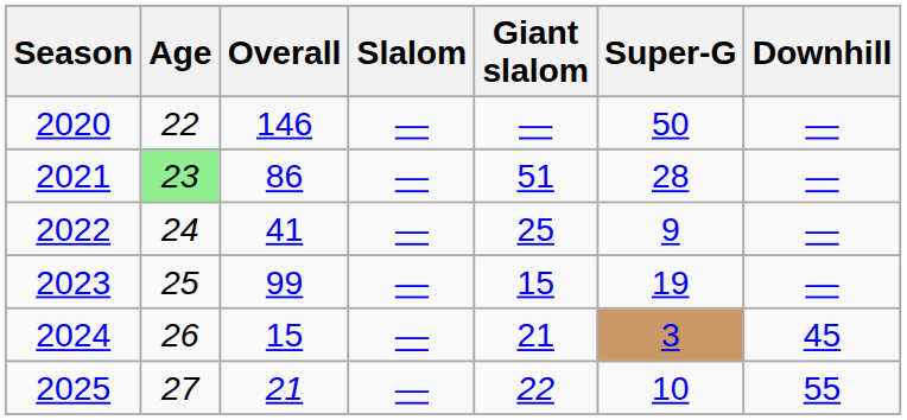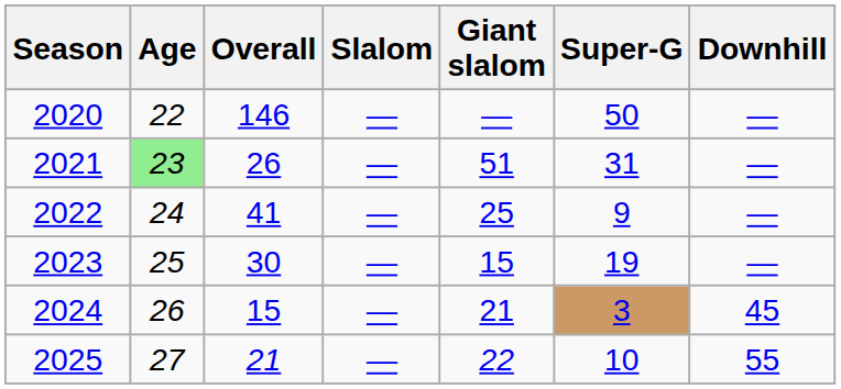 <table class="wikitable" style="text-align:center; font-size:95%;">
 <tr>
 <th>Season</th>
 <th>Age</th>
 <th>Overall</th>
 <th>Slalom</th>
 <th>Giant<br>slalom</th>
 <th>Super-G</th>
 <th>Downhill</th>
 </tr>
 <tr>
 <td><a href='#'>2020</a></td>
 <td><em>22</em></td>
 <td><a href='#'>146</a></td>
 <td><a href='#'>—</a></td>
 <td><a href='#'>—</a></td>
 <td><a href='#'>50</a></td>
 <td><a href='#'>—</a></td>
 </tr>
 <tr>
 <td><a href='#'>2021</a></td>
 <td style="background: lightgreen;"><em>23</em></td>
-<td><a href='#'>86</a></td>
+<td><a href='#'>26</a></td>
 <td><a href='#'>—</a></td>
 <td><a href='#'>51</a></td>
-<td><a href='#'>28</a></td>
+<td><a href='#'>31</a></td>
 <td><a href='#'>—</a></td>
 </tr>
 <tr>
 <td><a href='#'>2022</a></td>
 <td><em>24</em></td>
 <td><a href='#'>41</a></td>
 <td><a href='#'>—</a></td>
 <td><a href='#'>25</a></td>
 <td><a href='#'>9</a></td>
 <td><a href='#'>—</a></td>
 </tr>
 <tr>
 <td><a href='#'>2023</a></td>
 <td><em>25</em></td>
-<td><a href='#'>99</a></td>
+<td><a href='#'>30</a></td>
 <td><a href='#'>—</a></td>
 <td><a href='#'>15</a></td>
 <td><a href='#'>19</a></td>
 <td><a href='#'>—</a></td>
 </tr>
 <tr>
 <td><a href='#'>2024</a></td>
 <td><em>26</em></td>
 <td><a href='#'>15</a></td>
 <td><a href='#'>—</a></td>
 <td><a href='#'>21</a></td>
 <td style="background:#c96;"><a href='#'>3</a></td>
 <td><a href='#'>45</a></td>
 </tr>
 <tr>
 <td><a href='#'>2025</a></td>
 <td><em>27</em></td>
 <td><a href='#'><em>21</em></a></td>
 <td><a href='#'>—</a></td>
 <td><a href='#'><em>22</em></a></td>
 <td><a href='#'>10</a></td>
 <td><a href='#'>55</a></td>
 </tr>
 </table>
